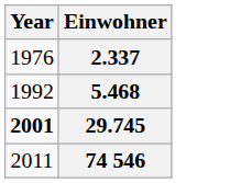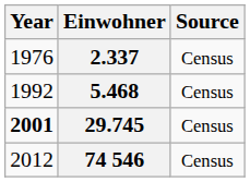 <table class="wikitable">
 <tr>
 <th>Year</th>
 <th>Einwohner</th>
+<th>Source</th>
 </tr>
 <tr align="center">
 <td>1976</td>
 <th>2.337</th>
+<td><small>Census</small></td>
 </tr>
 <tr align="center">
 <td>1992</td>
 <th>5.468</th>
+<td><small>Census</small></td>
 </tr>
 <tr align="center">
 <td><strong>2001</strong></td>
 <th>29.745</th>
+<td><small>Census</small></td>
 </tr>
 <tr align="center">
-<td>2011</td>
+<td>2012</td>
 <th>74 546</th>
+<td><small>Census</small></td>
 </tr>
 </table>
